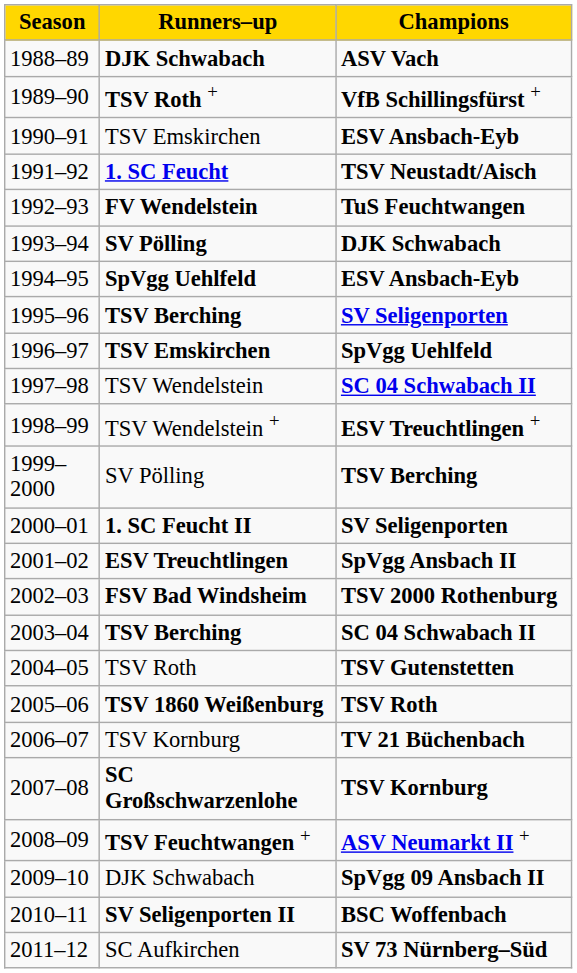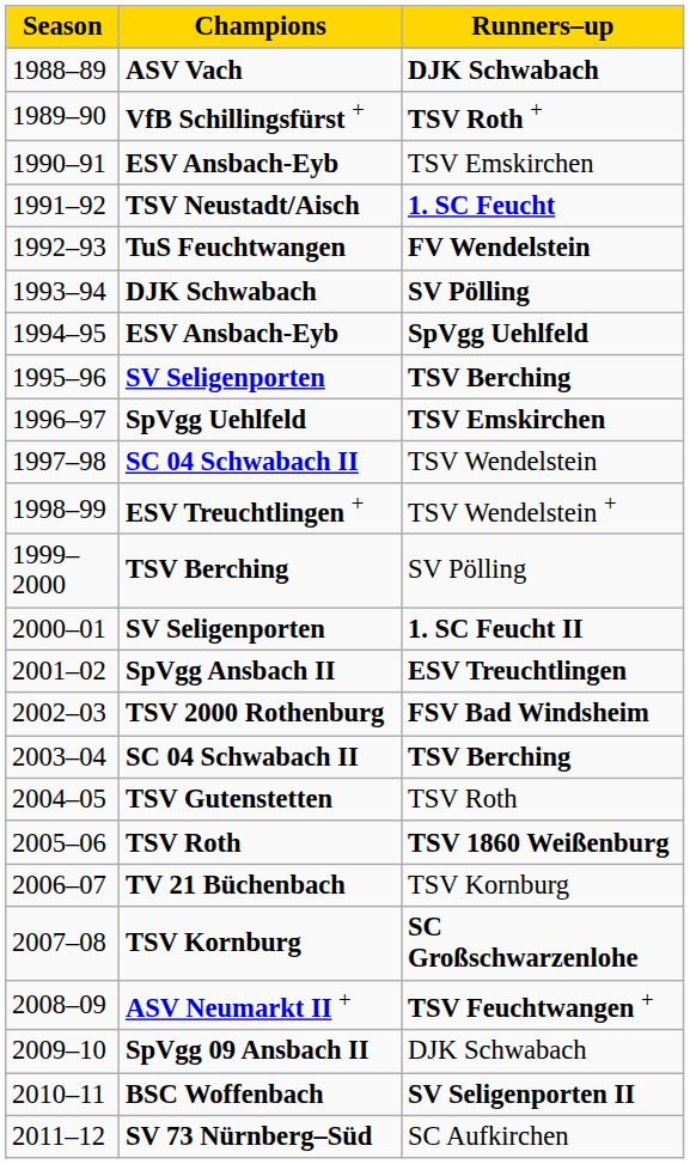 <table class="wikitable">
 <tr align="center" bgcolor="#FFD700">
 <td width="60"><strong>Season</strong></td>
+<td width="160"><strong>Champions</strong></td>
 <td width="160"><strong>Runners–up</strong></td>
-<td width="160"><strong>Champions</strong></td>
 </tr>
 <tr>
 <td>1988–89</td>
+<td><strong>ASV Vach</strong></td>
 <td><strong>DJK Schwabach</strong></td>
-<td><strong>ASV Vach</strong></td>
 </tr>
 <tr>
 <td>1989–90</td>
+<td><strong>VfB Schillingsfürst</strong> <sup>+</sup></td>
 <td><strong>TSV Roth</strong> <sup>+</sup></td>
-<td><strong>VfB Schillingsfürst</strong> <sup>+</sup></td>
 </tr>
 <tr>
 <td>1990–91</td>
+<td><strong>ESV Ansbach-Eyb</strong></td>
 <td>TSV Emskirchen</td>
-<td><strong>ESV Ansbach-Eyb</strong></td>
 </tr>
 <tr>
 <td>1991–92</td>
+<td><strong>TSV Neustadt/Aisch</strong></td>
 <td><strong><a href='#'>1. SC Feucht</a></strong></td>
-<td><strong>TSV Neustadt/Aisch</strong></td>
 </tr>
 <tr>
 <td>1992–93</td>
+<td><strong>TuS Feuchtwangen</strong></td>
 <td><strong>FV Wendelstein</strong></td>
-<td><strong>TuS Feuchtwangen</strong></td>
 </tr>
 <tr>
 <td>1993–94</td>
+<td><strong>DJK Schwabach</strong></td>
 <td><strong>SV Pölling</strong></td>
-<td><strong>DJK Schwabach</strong></td>
 </tr>
 <tr>
 <td>1994–95</td>
+<td><strong>ESV Ansbach-Eyb</strong></td>
 <td><strong>SpVgg Uehlfeld</strong></td>
-<td><strong>ESV Ansbach-Eyb</strong></td>
 </tr>
 <tr>
 <td>1995–96</td>
+<td><strong><a href='#'>SV Seligenporten</a></strong></td>
 <td><strong>TSV Berching</strong></td>
-<td><strong><a href='#'>SV Seligenporten</a></strong></td>
 </tr>
 <tr>
 <td>1996–97</td>
+<td><strong>SpVgg Uehlfeld</strong></td>
 <td><strong>TSV Emskirchen</strong></td>
-<td><strong>SpVgg Uehlfeld</strong></td>
 </tr>
 <tr>
 <td>1997–98</td>
+<td><strong><a href='#'>SC 04 Schwabach II</a></strong></td>
 <td>TSV Wendelstein</td>
-<td><strong><a href='#'>SC 04 Schwabach II</a></strong></td>
 </tr>
 <tr>
 <td>1998–99</td>
+<td><strong>ESV Treuchtlingen</strong> <sup>+</sup></td>
 <td>TSV Wendelstein <sup>+</sup></td>
-<td><strong>ESV Treuchtlingen</strong> <sup>+</sup></td>
 </tr>
 <tr>
 <td>1999–2000</td>
+<td><strong>TSV Berching</strong></td>
 <td>SV Pölling</td>
+</tr>
+<tr>
+<td>2000–01</td>
+<td><strong>SV Seligenporten</strong></td>
+<td><strong>1. SC Feucht II</strong></td>
+</tr>
+<tr>
+<td>2001–02</td>
+<td><strong>SpVgg Ansbach II</strong></td>
+<td><strong>ESV Treuchtlingen</strong></td>
+</tr>
+<tr>
+<td>2002–03</td>
+<td><strong>TSV 2000 Rothenburg</strong></td>
+<td><strong>FSV Bad Windsheim</strong></td>
+</tr>
+<tr>
+<td>2003–04</td>
+<td><strong>SC 04 Schwabach II</strong></td>
 <td><strong>TSV Berching</strong></td>
 </tr>
 <tr>
-<td>2000–01</td>
-<td><strong>1. SC Feucht II</strong></td>
-<td><strong>SV Seligenporten</strong></td>
-</tr>
-<tr>
-<td>2001–02</td>
-<td><strong>ESV Treuchtlingen</strong></td>
-<td><strong>SpVgg Ansbach II</strong></td>
-</tr>
-<tr>
-<td>2002–03</td>
-<td><strong>FSV Bad Windsheim</strong></td>
-<td><strong>TSV 2000 Rothenburg</strong></td>
-</tr>
-<tr>
-<td>2003–04</td>
-<td><strong>TSV Berching</strong></td>
-<td><strong>SC 04 Schwabach II</strong></td>
-</tr>
-<tr>
 <td>2004–05</td>
+<td><strong>TSV Gutenstetten</strong></td>
 <td>TSV Roth</td>
-<td><strong>TSV Gutenstetten</strong></td>
 </tr>
 <tr>
 <td>2005–06</td>
+<td><strong>TSV Roth</strong></td>
 <td><strong>TSV 1860 Weißenburg</strong></td>
-<td><strong>TSV Roth</strong></td>
 </tr>
 <tr>
 <td>2006–07</td>
+<td><strong>TV 21 Büchenbach</strong></td>
 <td>TSV Kornburg</td>
-<td><strong>TV 21 Büchenbach</strong></td>
 </tr>
 <tr>
 <td>2007–08</td>
+<td><strong>TSV Kornburg</strong></td>
 <td><strong>SC Großschwarzenlohe</strong></td>
-<td><strong>TSV Kornburg</strong></td>
 </tr>
 <tr>
 <td>2008–09</td>
+<td><strong><a href='#'>ASV Neumarkt II</a></strong> <sup>+</sup></td>
 <td><strong>TSV Feuchtwangen</strong> <sup>+</sup></td>
-<td><strong><a href='#'>ASV Neumarkt II</a></strong> <sup>+</sup></td>
 </tr>
 <tr>
 <td>2009–10</td>
+<td><strong>SpVgg 09 Ansbach II</strong></td>
 <td>DJK Schwabach</td>
-<td><strong>SpVgg 09 Ansbach II</strong></td>
 </tr>
 <tr>
 <td>2010–11</td>
+<td><strong>BSC Woffenbach</strong></td>
 <td><strong>SV Seligenporten II</strong></td>
-<td><strong>BSC Woffenbach</strong></td>
 </tr>
 <tr>
 <td>2011–12</td>
+<td><strong>SV 73 Nürnberg–Süd</strong></td>
 <td>SC Aufkirchen</td>
-<td><strong>SV 73 Nürnberg–Süd</strong></td>
 </tr>
 </table>
